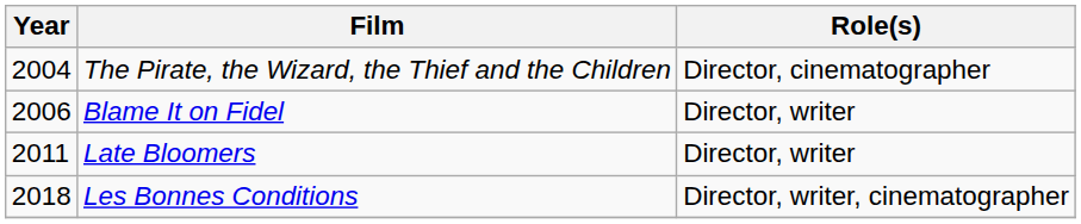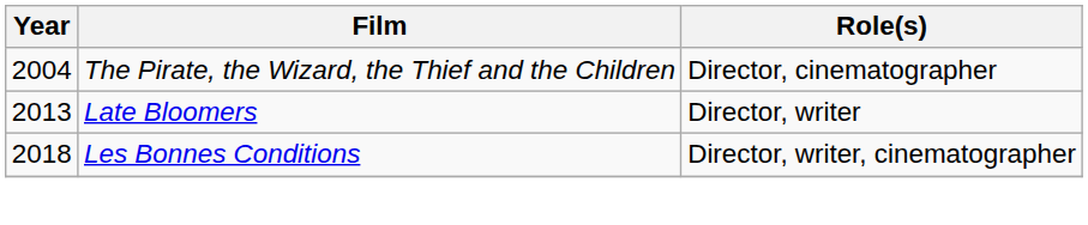 <table class="wikitable sortable">
 <tr>
 <th>Year</th>
 <th>Film</th>
 <th>Role(s)</th>
 </tr>
 <tr>
 <td>2004</td>
 <td><em>The Pirate, the Wizard, the Thief and the Children</em></td>
 <td>Director, cinematographer</td>
 </tr>
 <tr>
-<td>2006</td>
-<td><em><a href='#'>Blame It on Fidel</a></em></td>
-<td>Director, writer</td>
-</tr>
-<tr>
-<td>2011</td>
+<td>2013</td>
 <td><em><a href='#'>Late Bloomers</a></em></td>
 <td>Director, writer</td>
 </tr>
 <tr>
 <td>2018</td>
 <td><em><a href='#'>Les Bonnes Conditions</a></em></td>
 <td>Director, writer, cinematographer</td>
 </tr>
 <tr>
 </tr>
 </table>
